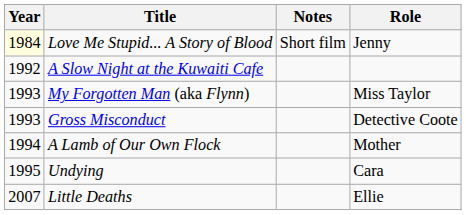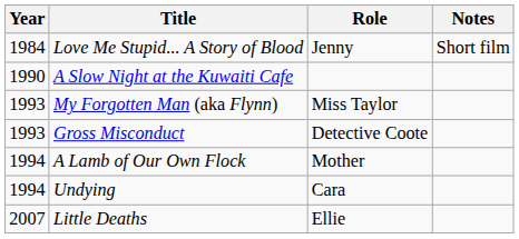 <table class=wikitable>
 <tr>
 <th>Year</th>
 <th>Title</th>
+<th>Role</th>
 <th>Notes</th>
-<th>Role</th>
 </tr>
 <tr>
-<td style="background: lightyellow;">1984</td>
+<td>1984</td>
 <td><em>Love Me Stupid... A Story of Blood</em></td>
+<td>Jenny</td>
 <td>Short film</td>
-<td>Jenny</td>
 </tr>
 <tr>
-<td>1992</td>
+<td>1990</td>
 <td><em><a href='#'>A Slow Night at the Kuwaiti Cafe</a></em></td>
 <td></td>
 <td></td>
 </tr>
 <tr>
 <td>1993</td>
 <td><em><a href='#'>My Forgotten Man</a></em> (aka <em>Flynn</em>)</td>
+<td>Miss Taylor</td>
 <td></td>
-<td>Miss Taylor</td>
 </tr>
 <tr>
 <td>1993</td>
 <td><em><a href='#'>Gross Misconduct</a></em></td>
+<td>Detective Coote</td>
 <td></td>
-<td>Detective Coote</td>
 </tr>
 <tr>
 <td>1994</td>
 <td><em>A Lamb of Our Own Flock</em></td>
+<td>Mother</td>
 <td></td>
-<td>Mother</td>
 </tr>
 <tr>
-<td>1995</td>
+<td>1994</td>
 <td><em>Undying</em></td>
+<td>Cara</td>
 <td></td>
-<td>Cara</td>
 </tr>
 <tr>
 <td>2007</td>
 <td><em>Little Deaths</em></td>
+<td>Ellie</td>
 <td></td>
-<td>Ellie</td>
 </tr>
 </table>
